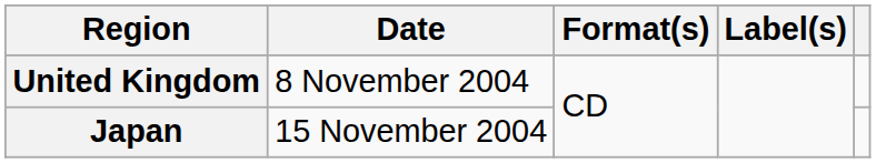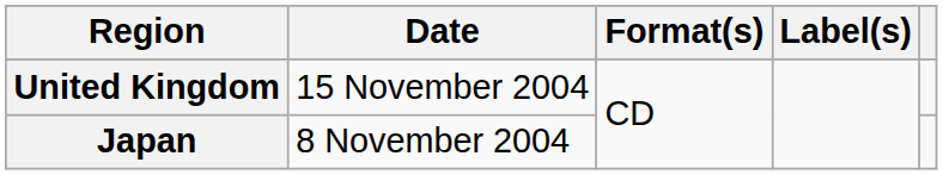 <table class="wikitable plainrowheaders">
 <tr>
 <th scope="col">Region</th>
 <th scope="col">Date</th>
 <th scope="col">Format(s)</th>
 <th scope="col">Label(s)</th>
 <th scope="col"></th>
 </tr>
 <tr>
 <th scope="row">United Kingdom</th>
-<td>8 November 2004</td>
+<td>15 November 2004</td>
 <td rowspan="2">CD</td>
 <td rowspan="2"></td>
 <td></td>
 </tr>
 <tr>
 <th scope="row">Japan</th>
-<td>15 November 2004</td>
+<td>8 November 2004</td>
 <td></td>
 </tr>
 </table>
